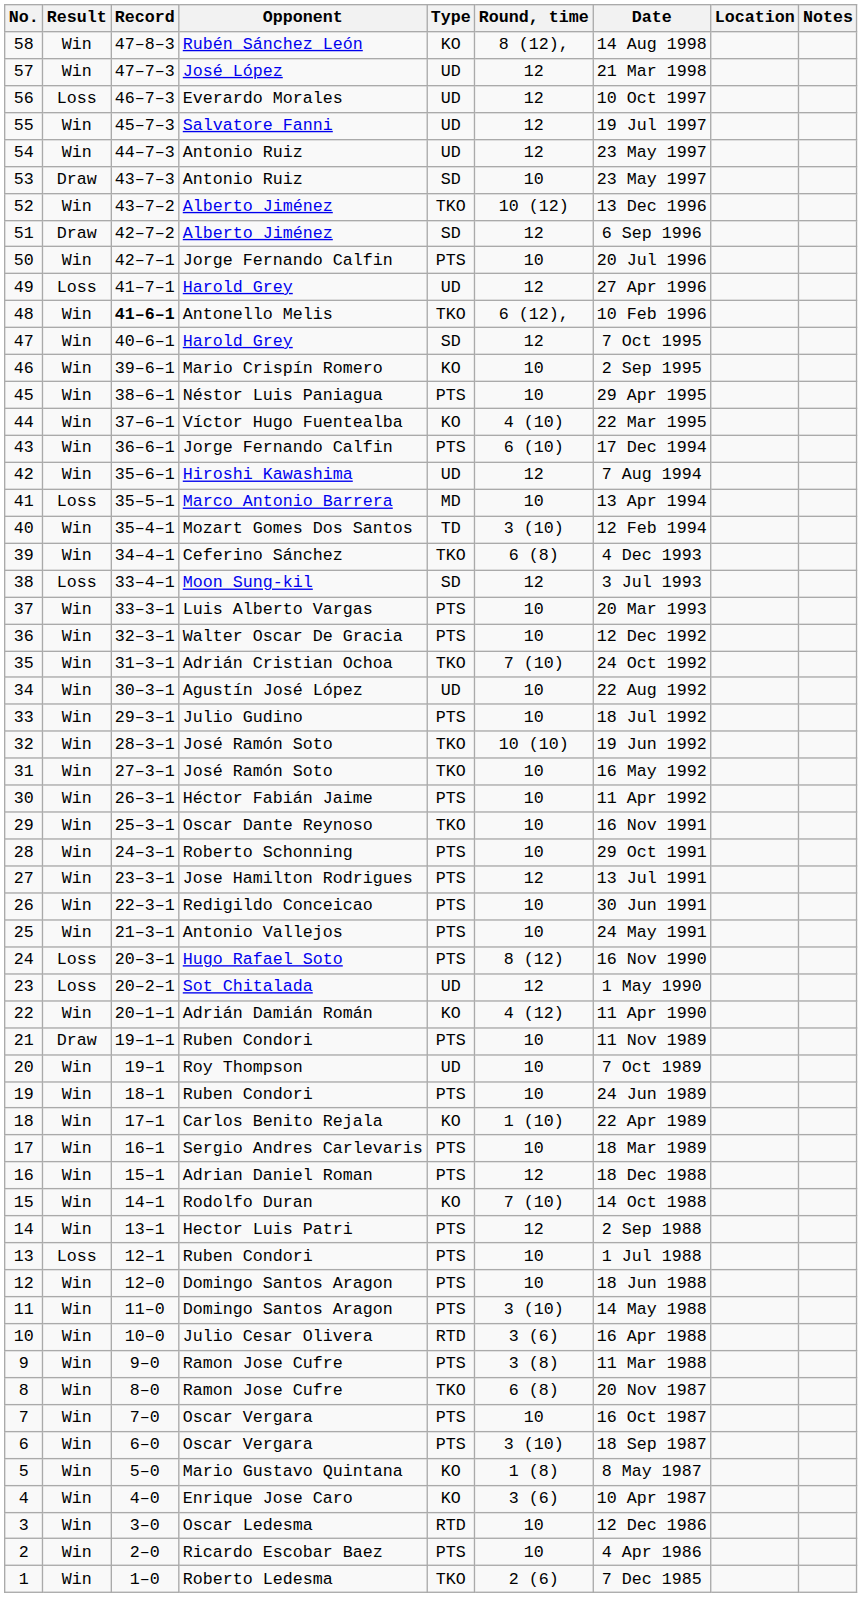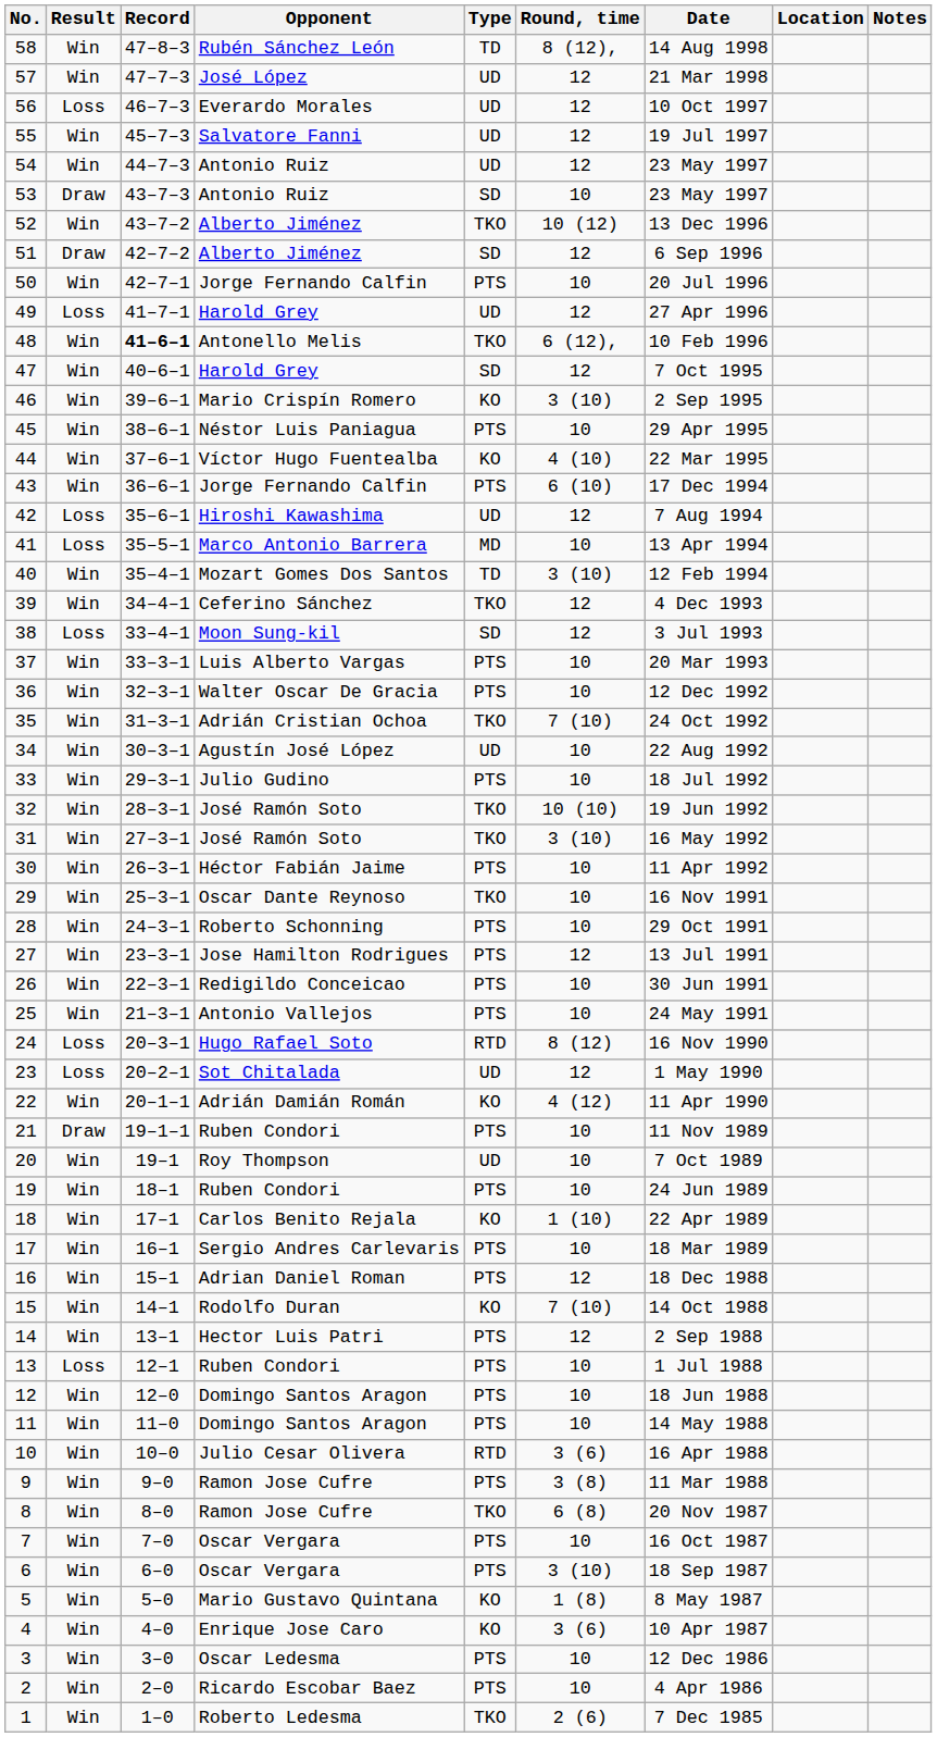 <table class="wikitable" style="text-align:center; font-size:95%">
 <tr>
 <th>No.</th>
 <th>Result</th>
 <th>Record</th>
 <th>Opponent</th>
 <th>Type</th>
 <th>Round, time</th>
 <th>Date</th>
 <th>Location</th>
 <th>Notes</th>
 </tr>
 <tr>
 <td>58</td>
 <td>Win</td>
 <td>47–8–3</td>
 <td align=left><a href='#'>Rubén Sánchez León</a></td>
-<td>KO</td>
+<td>TD</td>
 <td>8 (12), </td>
 <td>14 Aug 1998</td>
 <td align=left></td>
 <td align=left></td>
 </tr>
 <tr>
 <td>57</td>
 <td>Win</td>
 <td>47–7–3</td>
 <td align=left><a href='#'>José López</a></td>
 <td>UD</td>
 <td>12</td>
 <td>21 Mar 1998</td>
 <td align=left></td>
 <td align=left></td>
 </tr>
 <tr>
 <td>56</td>
 <td>Loss</td>
 <td>46–7–3</td>
 <td align=left>Everardo Morales</td>
 <td>UD</td>
 <td>12</td>
 <td>10 Oct 1997</td>
 <td align=left></td>
 <td align=left></td>
 </tr>
 <tr>
 <td>55</td>
 <td>Win</td>
 <td>45–7–3</td>
 <td align=left><a href='#'>Salvatore Fanni</a></td>
 <td>UD</td>
 <td>12</td>
 <td>19 Jul 1997</td>
 <td align=left></td>
 <td align=left></td>
 </tr>
 <tr>
 <td>54</td>
 <td>Win</td>
 <td>44–7–3</td>
 <td align=left>Antonio Ruiz</td>
 <td>UD</td>
 <td>12</td>
 <td>23 May 1997</td>
 <td align=left></td>
 <td align=left></td>
 </tr>
 <tr>
 <td>53</td>
 <td>Draw</td>
 <td>43–7–3</td>
 <td align=left>Antonio Ruiz</td>
 <td>SD</td>
 <td>10</td>
 <td>23 May 1997</td>
 <td align=left></td>
 <td align=left></td>
 </tr>
 <tr>
 <td>52</td>
 <td>Win</td>
 <td>43–7–2</td>
 <td align=left><a href='#'>Alberto Jiménez</a></td>
 <td>TKO</td>
 <td>10 (12)</td>
 <td>13 Dec 1996</td>
 <td align=left></td>
 <td align=left></td>
 </tr>
 <tr>
 <td>51</td>
 <td>Draw</td>
 <td>42–7–2</td>
 <td align=left><a href='#'>Alberto Jiménez</a></td>
 <td>SD</td>
 <td>12</td>
 <td>6 Sep 1996</td>
 <td align=left></td>
 <td align=left></td>
 </tr>
 <tr>
 <td>50</td>
 <td>Win</td>
 <td>42–7–1</td>
 <td align=left>Jorge Fernando Calfin</td>
 <td>PTS</td>
 <td>10</td>
 <td>20 Jul 1996</td>
 <td align=left></td>
 <td align=left></td>
 </tr>
 <tr>
 <td>49</td>
 <td>Loss</td>
 <td>41–7–1</td>
 <td align=left><a href='#'>Harold Grey</a></td>
 <td>UD</td>
 <td>12</td>
 <td>27 Apr 1996</td>
 <td align=left></td>
 <td align=left></td>
 </tr>
 <tr>
 <td>48</td>
 <td>Win</td>
 <td><strong>41–6–1</strong></td>
 <td align=left>Antonello Melis</td>
 <td>TKO</td>
 <td>6 (12), </td>
 <td>10 Feb 1996</td>
 <td align=left></td>
 <td align=left></td>
 </tr>
 <tr>
 <td>47</td>
 <td>Win</td>
 <td>40–6–1</td>
 <td align=left><a href='#'>Harold Grey</a></td>
 <td>SD</td>
 <td>12</td>
 <td>7 Oct 1995</td>
 <td align=left></td>
 <td align=left></td>
 </tr>
 <tr>
 <td>46</td>
 <td>Win</td>
 <td>39–6–1</td>
 <td align=left>Mario Crispín Romero</td>
 <td>KO</td>
-<td>10</td>
+<td>3 (10)</td>
 <td>2 Sep 1995</td>
 <td align=left></td>
 <td align=left></td>
 </tr>
 <tr>
 <td>45</td>
 <td>Win</td>
 <td>38–6–1</td>
 <td align=left>Néstor Luis Paniagua</td>
 <td>PTS</td>
 <td>10</td>
 <td>29 Apr 1995</td>
 <td align=left></td>
 <td align=left></td>
 </tr>
 <tr>
 <td>44</td>
 <td>Win</td>
 <td>37–6–1</td>
 <td align=left>Víctor Hugo Fuentealba</td>
 <td>KO</td>
 <td>4 (10)</td>
 <td>22 Mar 1995</td>
 <td align=left></td>
 <td align=left></td>
 </tr>
 <tr>
 <td>43</td>
 <td>Win</td>
 <td>36–6–1</td>
 <td align=left>Jorge Fernando Calfin</td>
 <td>PTS</td>
 <td>6 (10)</td>
 <td>17 Dec 1994</td>
 <td align=left></td>
 <td align=left></td>
 </tr>
 <tr>
 <td>42</td>
-<td>Win</td>
+<td>Loss</td>
 <td>35–6–1</td>
 <td align=left><a href='#'>Hiroshi Kawashima</a></td>
 <td>UD</td>
 <td>12</td>
 <td>7 Aug 1994</td>
 <td align=left></td>
 <td align=left></td>
 </tr>
 <tr>
 <td>41</td>
 <td>Loss</td>
 <td>35–5–1</td>
 <td align=left><a href='#'>Marco Antonio Barrera</a></td>
 <td>MD</td>
 <td>10</td>
 <td>13 Apr 1994</td>
 <td align=left></td>
 <td align=left></td>
 </tr>
 <tr>
 <td>40</td>
 <td>Win</td>
 <td>35–4–1</td>
 <td align=left>Mozart Gomes Dos Santos</td>
 <td>TD</td>
 <td>3 (10)</td>
 <td>12 Feb 1994</td>
 <td align=left></td>
 <td align=left></td>
 </tr>
 <tr>
 <td>39</td>
 <td>Win</td>
 <td>34–4–1</td>
 <td align=left>Ceferino Sánchez</td>
 <td>TKO</td>
-<td>6 (8)</td>
+<td>12</td>
 <td>4 Dec 1993</td>
 <td align=left></td>
 <td align=left></td>
 </tr>
 <tr>
 <td>38</td>
 <td>Loss</td>
 <td>33–4–1</td>
 <td align=left><a href='#'>Moon Sung-kil</a></td>
 <td>SD</td>
 <td>12</td>
 <td>3 Jul 1993</td>
 <td align=left></td>
 <td align=left></td>
 </tr>
 <tr>
 <td>37</td>
 <td>Win</td>
 <td>33–3–1</td>
 <td align=left>Luis Alberto Vargas</td>
 <td>PTS</td>
 <td>10</td>
 <td>20 Mar 1993</td>
 <td align=left></td>
 <td align=left></td>
 </tr>
 <tr>
 <td>36</td>
 <td>Win</td>
 <td>32–3–1</td>
 <td align=left>Walter Oscar De Gracia</td>
 <td>PTS</td>
 <td>10</td>
 <td>12 Dec 1992</td>
 <td align=left></td>
 <td align=left></td>
 </tr>
 <tr>
 <td>35</td>
 <td>Win</td>
 <td>31–3–1</td>
 <td align=left>Adrián Cristian Ochoa</td>
 <td>TKO</td>
 <td>7 (10)</td>
 <td>24 Oct 1992</td>
 <td align=left></td>
 <td align=left></td>
 </tr>
 <tr>
 <td>34</td>
 <td>Win</td>
 <td>30–3–1</td>
 <td align=left>Agustín José López</td>
 <td>UD</td>
 <td>10</td>
 <td>22 Aug 1992</td>
 <td align=left></td>
 <td align=left></td>
 </tr>
 <tr>
 <td>33</td>
 <td>Win</td>
 <td>29–3–1</td>
 <td align=left>Julio Gudino</td>
 <td>PTS</td>
 <td>10</td>
 <td>18 Jul 1992</td>
 <td align=left></td>
 <td align=left></td>
 </tr>
 <tr>
 <td>32</td>
 <td>Win</td>
 <td>28–3–1</td>
 <td align=left>José Ramón Soto</td>
 <td>TKO</td>
 <td>10 (10)</td>
 <td>19 Jun 1992</td>
 <td align=left></td>
 <td align=left></td>
 </tr>
 <tr>
 <td>31</td>
 <td>Win</td>
 <td>27–3–1</td>
 <td align=left>José Ramón Soto</td>
 <td>TKO</td>
-<td>10</td>
+<td>3 (10)</td>
 <td>16 May 1992</td>
 <td align=left></td>
 <td align=left></td>
 </tr>
 <tr>
 <td>30</td>
 <td>Win</td>
 <td>26–3–1</td>
 <td align=left>Héctor Fabián Jaime</td>
 <td>PTS</td>
 <td>10</td>
 <td>11 Apr 1992</td>
 <td align=left></td>
 <td align=left></td>
 </tr>
 <tr>
 <td>29</td>
 <td>Win</td>
 <td>25–3–1</td>
 <td align=left>Oscar Dante Reynoso</td>
 <td>TKO</td>
 <td>10</td>
 <td>16 Nov 1991</td>
 <td align=left></td>
 <td align=left></td>
 </tr>
 <tr>
 <td>28</td>
 <td>Win</td>
 <td>24–3–1</td>
 <td align=left>Roberto Schonning</td>
 <td>PTS</td>
 <td>10</td>
 <td>29 Oct 1991</td>
 <td align=left></td>
 <td align=left></td>
 </tr>
 <tr>
 <td>27</td>
 <td>Win</td>
 <td>23–3–1</td>
 <td align=left>Jose Hamilton Rodrigues</td>
 <td>PTS</td>
 <td>12</td>
 <td>13 Jul 1991</td>
 <td align=left></td>
 <td align=left></td>
 </tr>
 <tr>
 <td>26</td>
 <td>Win</td>
 <td>22–3–1</td>
 <td align=left>Redigildo Conceicao</td>
 <td>PTS</td>
 <td>10</td>
 <td>30 Jun 1991</td>
 <td align=left></td>
 <td align=left></td>
 </tr>
 <tr>
 <td>25</td>
 <td>Win</td>
 <td>21–3–1</td>
 <td align=left>Antonio Vallejos</td>
 <td>PTS</td>
 <td>10</td>
 <td>24 May 1991</td>
 <td align=left></td>
 <td align=left></td>
 </tr>
 <tr>
 <td>24</td>
 <td>Loss</td>
 <td>20–3–1</td>
 <td align=left><a href='#'>Hugo Rafael Soto</a></td>
-<td>PTS</td>
+<td>RTD</td>
 <td>8 (12)</td>
 <td>16 Nov 1990</td>
 <td align=left></td>
 <td align=left></td>
 </tr>
 <tr>
 <td>23</td>
 <td>Loss</td>
 <td>20–2–1</td>
 <td align=left><a href='#'>Sot Chitalada</a></td>
 <td>UD</td>
 <td>12</td>
 <td>1 May 1990</td>
 <td align=left></td>
 <td align=left></td>
 </tr>
 <tr>
 <td>22</td>
 <td>Win</td>
 <td>20–1–1</td>
 <td align=left>Adrián Damián Román</td>
 <td>KO</td>
 <td>4 (12)</td>
 <td>11 Apr 1990</td>
 <td align=left></td>
 <td align=left></td>
 </tr>
 <tr>
 <td>21</td>
 <td>Draw</td>
 <td>19–1–1</td>
 <td align=left>Ruben Condori</td>
 <td>PTS</td>
 <td>10</td>
 <td>11 Nov 1989</td>
 <td align=left></td>
 <td align=left></td>
 </tr>
 <tr>
 <td>20</td>
 <td>Win</td>
 <td>19–1</td>
 <td align=left>Roy Thompson</td>
 <td>UD</td>
 <td>10</td>
 <td>7 Oct 1989</td>
 <td align=left></td>
 <td align=left></td>
 </tr>
 <tr>
 <td>19</td>
 <td>Win</td>
 <td>18–1</td>
 <td align=left>Ruben Condori</td>
 <td>PTS</td>
 <td>10</td>
 <td>24 Jun 1989</td>
 <td align=left></td>
 <td align=left></td>
 </tr>
 <tr>
 <td>18</td>
 <td>Win</td>
 <td>17–1</td>
 <td align=left>Carlos Benito Rejala</td>
 <td>KO</td>
 <td>1 (10)</td>
 <td>22 Apr 1989</td>
 <td align=left></td>
 <td align=left></td>
 </tr>
 <tr>
 <td>17</td>
 <td>Win</td>
 <td>16–1</td>
 <td align=left>Sergio Andres Carlevaris</td>
 <td>PTS</td>
 <td>10</td>
 <td>18 Mar 1989</td>
 <td align=left></td>
 <td align=left></td>
 </tr>
 <tr>
 <td>16</td>
 <td>Win</td>
 <td>15–1</td>
 <td align=left>Adrian Daniel Roman</td>
 <td>PTS</td>
 <td>12</td>
 <td>18 Dec 1988</td>
 <td align=left></td>
 <td align=left></td>
 </tr>
 <tr>
 <td>15</td>
 <td>Win</td>
 <td>14–1</td>
 <td align=left>Rodolfo Duran</td>
 <td>KO</td>
 <td>7 (10)</td>
 <td>14 Oct 1988</td>
 <td align=left></td>
 <td align=left></td>
 </tr>
 <tr>
 <td>14</td>
 <td>Win</td>
 <td>13–1</td>
 <td align=left>Hector Luis Patri</td>
 <td>PTS</td>
 <td>12</td>
 <td>2 Sep 1988</td>
 <td align=left></td>
 <td align=left></td>
 </tr>
 <tr>
 <td>13</td>
 <td>Loss</td>
 <td>12–1</td>
 <td align=left>Ruben Condori</td>
 <td>PTS</td>
 <td>10</td>
 <td>1 Jul 1988</td>
 <td align=left></td>
 <td align=left></td>
 </tr>
 <tr>
 <td>12</td>
 <td>Win</td>
 <td>12–0</td>
 <td align=left>Domingo Santos Aragon</td>
 <td>PTS</td>
 <td>10</td>
 <td>18 Jun 1988</td>
 <td align=left></td>
 <td align=left></td>
 </tr>
 <tr>
 <td>11</td>
 <td>Win</td>
 <td>11–0</td>
 <td align=left>Domingo Santos Aragon</td>
 <td>PTS</td>
-<td>3 (10)</td>
+<td>10</td>
 <td>14 May 1988</td>
 <td align=left></td>
 <td align=left></td>
 </tr>
 <tr>
 <td>10</td>
 <td>Win</td>
 <td>10–0</td>
 <td align=left>Julio Cesar Olivera</td>
 <td>RTD</td>
 <td>3 (6)</td>
 <td>16 Apr 1988</td>
 <td align=left></td>
 <td align=left></td>
 </tr>
 <tr>
 <td>9</td>
 <td>Win</td>
 <td>9–0</td>
 <td align=left>Ramon Jose Cufre</td>
 <td>PTS</td>
 <td>3 (8)</td>
 <td>11 Mar 1988</td>
 <td align=left></td>
 <td align=left></td>
 </tr>
 <tr>
 <td>8</td>
 <td>Win</td>
 <td>8–0</td>
 <td align=left>Ramon Jose Cufre</td>
 <td>TKO</td>
 <td>6 (8)</td>
 <td>20 Nov 1987</td>
 <td align=left></td>
 <td align=left></td>
 </tr>
 <tr>
 <td>7</td>
 <td>Win</td>
 <td>7–0</td>
 <td align=left>Oscar Vergara</td>
 <td>PTS</td>
 <td>10</td>
 <td>16 Oct 1987</td>
 <td align=left></td>
 <td align=left></td>
 </tr>
 <tr>
 <td>6</td>
 <td>Win</td>
 <td>6–0</td>
 <td align=left>Oscar Vergara</td>
 <td>PTS</td>
 <td>3 (10)</td>
 <td>18 Sep 1987</td>
 <td align=left></td>
 <td align=left></td>
 </tr>
 <tr>
 <td>5</td>
 <td>Win</td>
 <td>5–0</td>
 <td align=left>Mario Gustavo Quintana</td>
 <td>KO</td>
 <td>1 (8)</td>
 <td>8 May 1987</td>
 <td align=left></td>
 <td align=left></td>
 </tr>
 <tr>
 <td>4</td>
 <td>Win</td>
 <td>4–0</td>
 <td align=left>Enrique Jose Caro</td>
 <td>KO</td>
 <td>3 (6)</td>
 <td>10 Apr 1987</td>
 <td align=left></td>
 <td align=left></td>
 </tr>
 <tr>
 <td>3</td>
 <td>Win</td>
 <td>3–0</td>
 <td align=left>Oscar Ledesma</td>
-<td>RTD</td>
+<td>PTS</td>
 <td>10</td>
 <td>12 Dec 1986</td>
 <td align=left></td>
 <td align=left></td>
 </tr>
 <tr>
 <td>2</td>
 <td>Win</td>
 <td>2–0</td>
 <td align=left>Ricardo Escobar Baez</td>
 <td>PTS</td>
 <td>10</td>
 <td>4 Apr 1986</td>
 <td align=left></td>
 <td align=left></td>
 </tr>
 <tr>
 <td>1</td>
 <td>Win</td>
 <td>1–0</td>
 <td align=left>Roberto Ledesma</td>
 <td>TKO</td>
 <td>2 (6)</td>
 <td>7 Dec 1985</td>
 <td align=left></td>
 <td align=left></td>
 </tr>
 </table>
